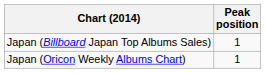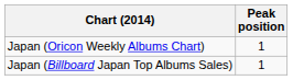 <table class="wikitable sortable" border="1">
 <tr>
 <th>Chart (2014)</th>
 <th>Peak<br>position</th>
 </tr>
 <tr>
+<td>Japan (<a href='#'>Oricon</a> Weekly <a href='#'>Albums Chart</a>)</td>
+<td style="text-align:center;">1</td>
+</tr>
+<tr>
 <td>Japan (<em><a href='#'>Billboard</a></em> Japan Top Albums Sales)</td>
 <td style="text-align:center;">1</td>
 </tr>
-<tr>
-<td>Japan (<a href='#'>Oricon</a> Weekly <a href='#'>Albums Chart</a>)</td>
-<td style="text-align:center;">1</td>
-</tr>
 </table>
